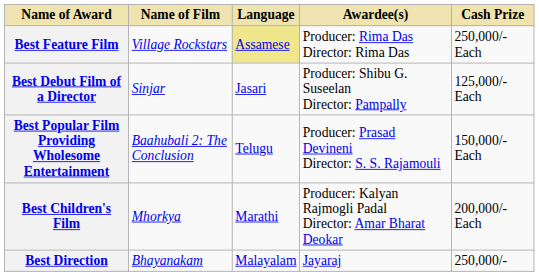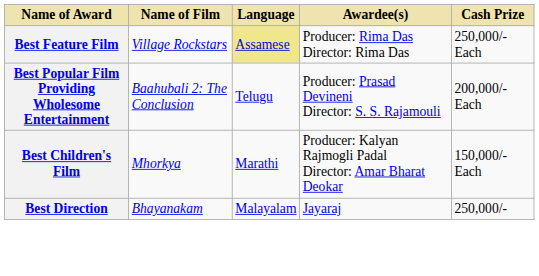 <table class="wikitable plainrowheaders" style="width:100%;">
 <tr>
 <th style="background-color:#EFE4B0;width:24%;">Name of Award</th>
 <th style="background-color:#EFE4B0;width:20%;">Name of Film</th>
 <th style="background-color:#EFE4B0;width:10%;">Language</th>
 <th style="background-color:#EFE4B0;width:30%;">Awardee(s)</th>
 <th style="background-color:#EFE4B0;width:16%;">Cash Prize</th>
 </tr>
 <tr>
 <th scope="row"><a href='#'>Best Feature Film</a></th>
 <td><em><a href='#'>Village Rockstars</a></em></td>
 <td style="background: khaki;"><a href='#'>Assamese</a></td>
 <td>Producer: <a href='#'>Rima Das</a><br>Director: Rima Das</td>
 <td> 250,000/- Each</td>
 </tr>
 <tr>
-<th scope="row"><a href='#'>Best Debut Film of a Director</a></th>
-<td><em><a href='#'>Sinjar</a></em></td>
-<td><a href='#'>Jasari</a></td>
-<td>Producer: Shibu G. Suseelan<br> Director: <a href='#'>Pampally</a></td>
-<td> 125,000/- Each</td>
-</tr>
-<tr>
 <th scope="row"><a href='#'>Best Popular Film Providing Wholesome Entertainment</a></th>
 <td><em><a href='#'>Baahubali 2: The Conclusion</a></em></td>
 <td><a href='#'>Telugu</a></td>
 <td>Producer: <a href='#'>Prasad Devineni</a><br> Director: <a href='#'>S. S. Rajamouli</a></td>
-<td> 150,000/- Each</td>
+<td> 200,000/- Each</td>
 </tr>
 <tr>
 <th scope="row"><a href='#'>Best Children's Film</a></th>
 <td><em><a href='#'>Mhorkya</a></em></td>
 <td><a href='#'>Marathi</a></td>
 <td>Producer: Kalyan Rajmogli Padal<br> Director: <a href='#'>Amar Bharat Deokar</a></td>
-<td> 200,000/- Each</td>
+<td> 150,000/- Each</td>
 </tr>
 <tr>
 <th scope="row"><a href='#'>Best Direction</a></th>
 <td><em><a href='#'>Bhayanakam</a></em></td>
 <td><a href='#'>Malayalam</a></td>
 <td><a href='#'>Jayaraj</a></td>
 <td> 250,000/-</td>
 </tr>
 </table>
